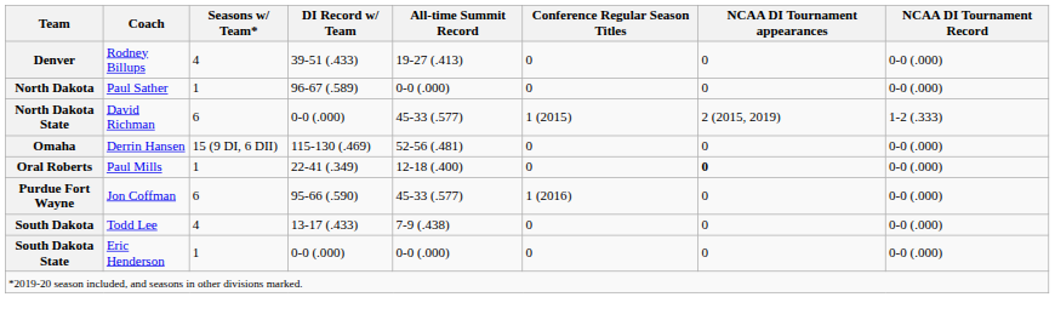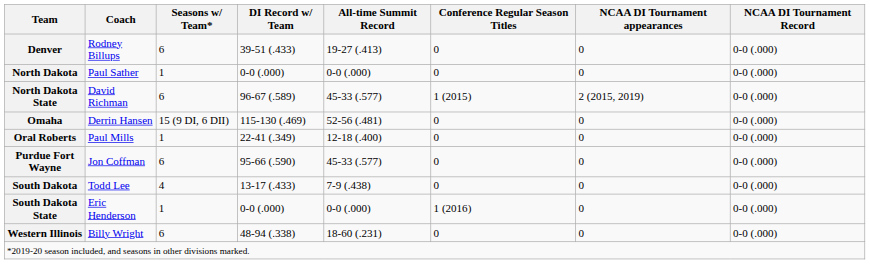 <table class="wikitable sortable">
 <tr>
 <th width="110">Team</th>
 <th>Coach</th>
 <th>Seasons w/ Team*</th>
 <th>DI Record w/ Team</th>
 <th>All-time Summit Record</th>
 <th>Conference Regular Season Titles</th>
 <th>NCAA DI Tournament appearances</th>
 <th>NCAA DI Tournament Record</th>
 </tr>
 <tr>
 <th style=>Denver</th>
 <td><a href='#'>Rodney Billups</a></td>
-<td>4</td>
+<td>6</td>
 <td>39-51 (.433)</td>
 <td>19-27 (.413)</td>
 <td>0</td>
 <td>0</td>
 <td>0-0 (.000)</td>
 </tr>
 <tr>
 <th style=>North Dakota</th>
 <td><a href='#'>Paul Sather</a></td>
 <td>1</td>
-<td>96-67 (.589)</td>
+<td>0-0 (.000)</td>
 <td>0-0 (.000)</td>
 <td>0</td>
 <td>0</td>
 <td>0-0 (.000)</td>
 </tr>
 <tr>
 <th style=>North Dakota State</th>
 <td><a href='#'>David Richman</a></td>
 <td>6</td>
-<td>0-0 (.000)</td>
+<td>96-67 (.589)</td>
 <td>45-33 (.577)</td>
 <td>1 (2015)</td>
 <td>2 (2015, 2019)</td>
-<td>1-2 (.333)</td>
+<td>0-0 (.000)</td>
 </tr>
 <tr>
 <th style=>Omaha</th>
 <td><a href='#'>Derrin Hansen</a></td>
 <td>15 (9 DI, 6 DII)</td>
 <td>115-130 (.469)</td>
 <td>52-56 (.481)</td>
 <td>0</td>
 <td>0</td>
 <td>0-0 (.000)</td>
 </tr>
 <tr>
 <th style=>Oral Roberts</th>
 <td><a href='#'>Paul Mills</a></td>
 <td>1</td>
 <td>22-41 (.349)</td>
 <td>12-18 (.400)</td>
 <td>0</td>
-<td><strong>0</strong></td>
+<td>0</td>
 <td>0-0 (.000)</td>
 </tr>
 <tr>
 <th style=>Purdue Fort Wayne</th>
 <td><a href='#'>Jon Coffman</a></td>
 <td>6</td>
 <td>95-66 (.590)</td>
 <td>45-33 (.577)</td>
-<td>1 (2016)</td>
+<td>0</td>
 <td>0</td>
 <td>0-0 (.000)</td>
 </tr>
 <tr>
 <th style=>South Dakota</th>
 <td><a href='#'>Todd Lee</a></td>
 <td>4</td>
 <td>13-17 (.433)</td>
 <td>7-9 (.438)</td>
 <td>0</td>
 <td>0</td>
 <td>0-0 (.000)</td>
 </tr>
 <tr>
 <th style=>South Dakota State</th>
 <td><a href='#'>Eric Henderson</a></td>
 <td>1</td>
 <td>0-0 (.000)</td>
 <td>0-0 (.000)</td>
+<td>1 (2016)</td>
+<td>0</td>
+<td>0-0 (.000)</td>
+</tr>
+<tr>
+<th style=>Western Illinois</th>
+<td><a href='#'>Billy Wright</a></td>
+<td>6</td>
+<td>48-94 (.338)</td>
+<td>18-60 (.231)</td>
 <td>0</td>
 <td>0</td>
 <td>0-0 (.000)</td>
 </tr>
 <tr class="sortbottom">
 <td colspan=8><small>*2019-20 season included, and seasons in other divisions marked.</small></td>
 </tr>
 </table>
